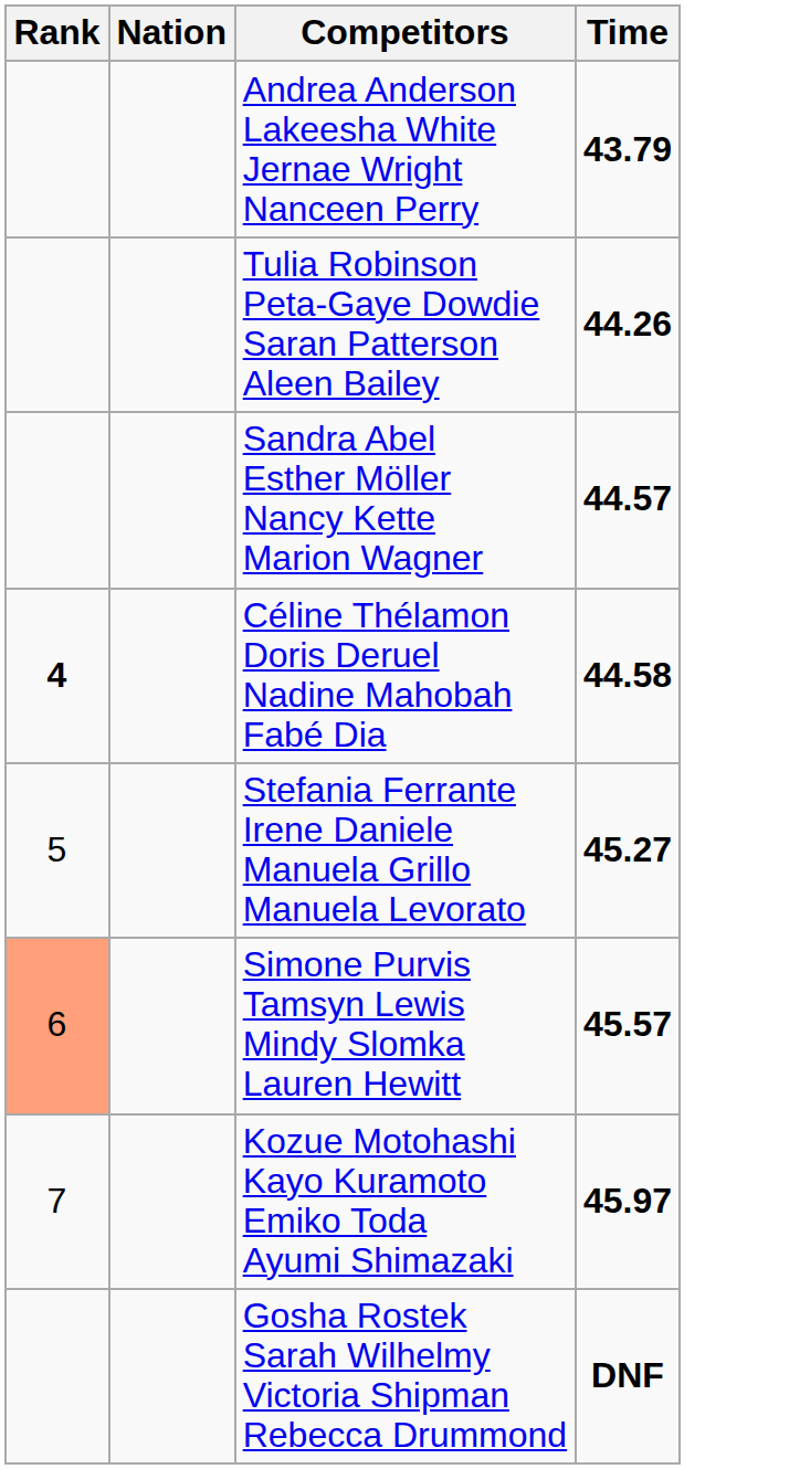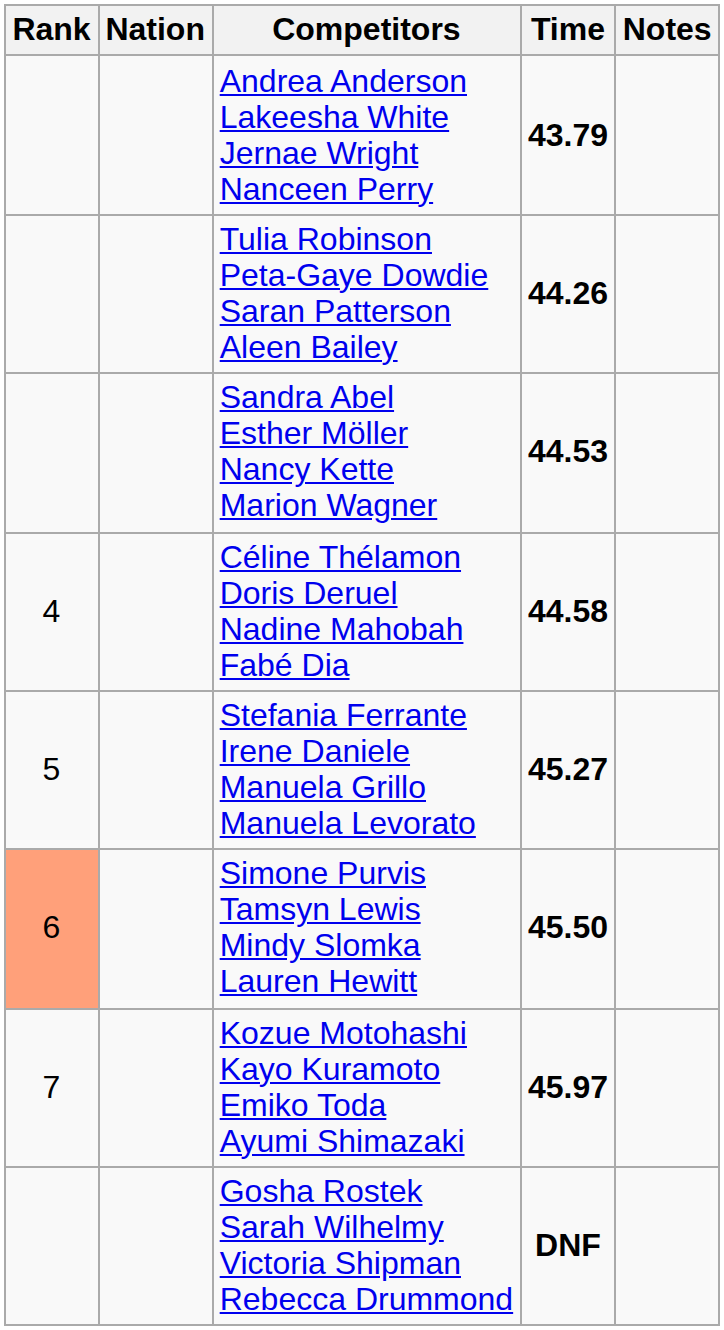 <table class="wikitable sortable" style="text-align:center">
 <tr>
 <th>Rank</th>
 <th>Nation</th>
 <th>Competitors</th>
 <th>Time</th>
+<th>Notes</th>
 </tr>
 <tr>
 <td></td>
 <td align=left></td>
 <td align=left><a href='#'>Andrea Anderson</a><br><a href='#'>Lakeesha White</a><br><a href='#'>Jernae Wright</a><br><a href='#'>Nanceen Perry</a></td>
 <td><strong>43.79</strong></td>
+<td></td>
 </tr>
 <tr>
 <td></td>
 <td align=left></td>
 <td align=left><a href='#'>Tulia Robinson</a><br><a href='#'>Peta-Gaye Dowdie</a><br><a href='#'>Saran Patterson</a><br><a href='#'>Aleen Bailey</a></td>
 <td><strong>44.26</strong></td>
+<td></td>
 </tr>
 <tr>
 <td></td>
 <td align=left></td>
 <td align=left><a href='#'>Sandra Abel</a><br><a href='#'>Esther Möller</a><br><a href='#'>Nancy Kette</a><br><a href='#'>Marion Wagner</a></td>
-<td><strong>44.57</strong></td>
+<td><strong>44.53</strong></td>
+<td></td>
 </tr>
 <tr>
-<td><strong>4</strong></td>
+<td>4</td>
 <td align=left></td>
 <td align=left><a href='#'>Céline Thélamon</a><br><a href='#'>Doris Deruel</a><br><a href='#'>Nadine Mahobah</a><br><a href='#'>Fabé Dia</a></td>
 <td><strong>44.58</strong></td>
+<td></td>
 </tr>
 <tr>
 <td>5</td>
 <td align=left></td>
 <td align=left><a href='#'>Stefania Ferrante</a><br><a href='#'>Irene Daniele</a><br><a href='#'>Manuela Grillo</a><br><a href='#'>Manuela Levorato</a></td>
 <td><strong>45.27</strong></td>
+<td></td>
 </tr>
 <tr>
 <td style="background: lightsalmon;">6</td>
 <td align=left></td>
 <td align=left><a href='#'>Simone Purvis</a><br><a href='#'>Tamsyn Lewis</a><br><a href='#'>Mindy Slomka</a><br><a href='#'>Lauren Hewitt</a></td>
-<td><strong>45.57</strong></td>
+<td><strong>45.50</strong></td>
+<td></td>
 </tr>
 <tr>
 <td>7</td>
 <td align=left></td>
 <td align=left><a href='#'>Kozue Motohashi</a><br><a href='#'>Kayo Kuramoto</a><br><a href='#'>Emiko Toda</a><br><a href='#'>Ayumi Shimazaki</a></td>
 <td><strong>45.97</strong></td>
+<td></td>
 </tr>
 <tr>
 <td></td>
 <td align=left></td>
 <td align=left><a href='#'>Gosha Rostek</a><br><a href='#'>Sarah Wilhelmy</a><br><a href='#'>Victoria Shipman</a><br><a href='#'>Rebecca Drummond</a></td>
 <td><strong>DNF</strong></td>
+<td></td>
 </tr>
 </table>
